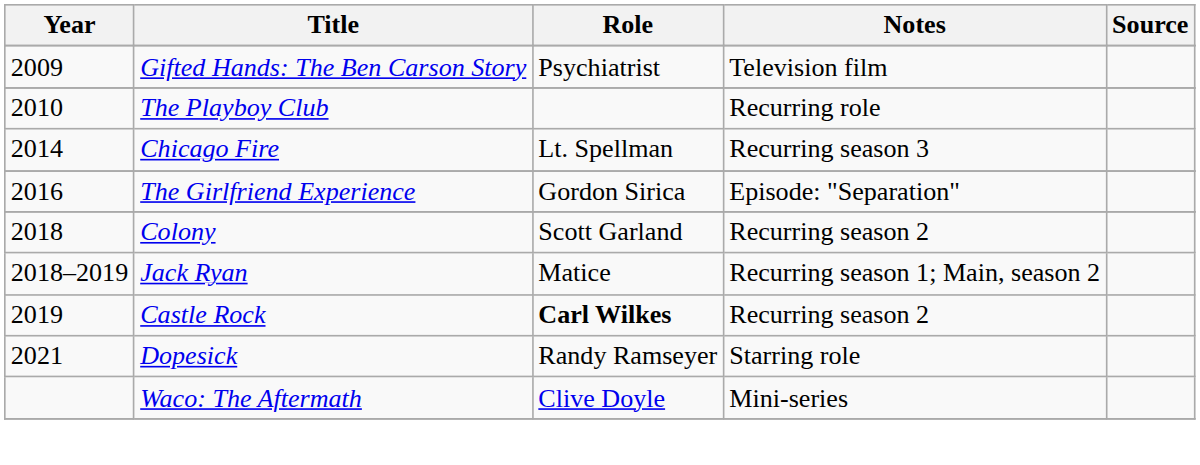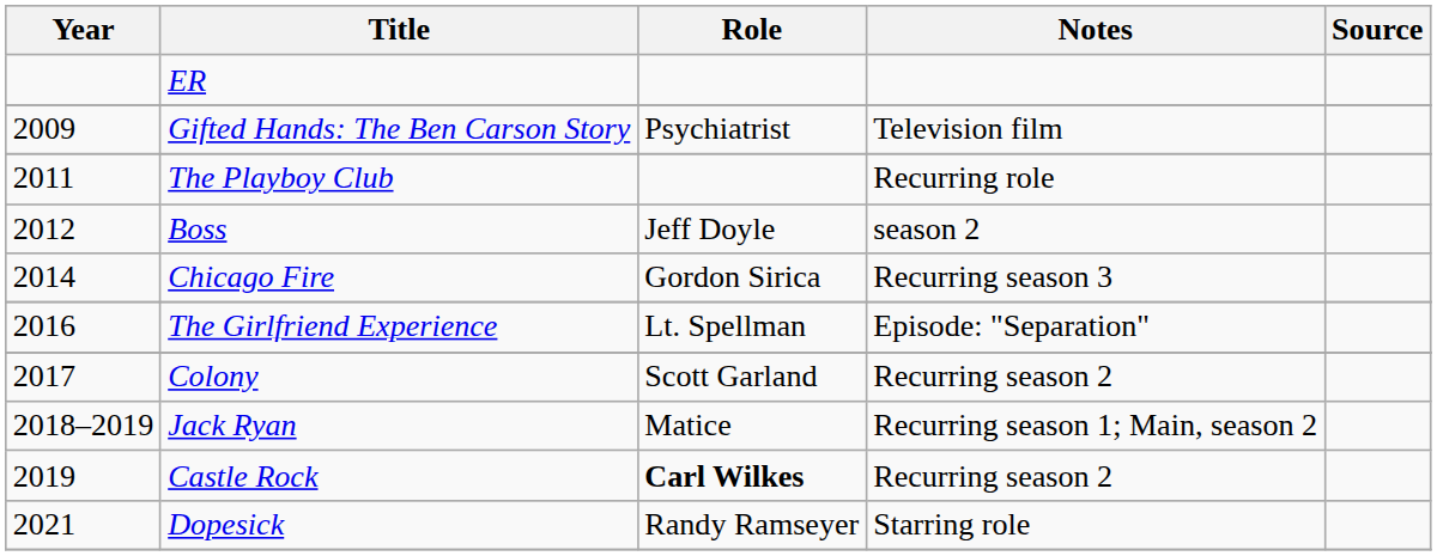 <table class="wikitable sortable plainrowheaders">
 <tr>
 <th>Year</th>
 <th>Title</th>
 <th>Role</th>
 <th class="unsortable">Notes</th>
 <th class="unsortable">Source</th>
+</tr>
+<tr>
+<td></td>
+<td><em><a href='#'>ER</a></em></td>
+<td></td>
+<td></td>
+<td></td>
 </tr>
 <tr>
 </tr>
 <tr>
 <td>2009</td>
 <td><em><a href='#'>Gifted Hands: The Ben Carson Story</a></em></td>
 <td>Psychiatrist</td>
 <td>Television film</td>
 <td></td>
 </tr>
 <tr>
 </tr>
 <tr>
-<td>2010</td>
+<td>2011</td>
 <td><em><a href='#'>The Playboy Club</a></em></td>
 <td></td>
 <td>Recurring role</td>
 <td></td>
 </tr>
 <tr>
+<td>2012</td>
+<td><a href='#'><em>Boss</em></a></td>
+<td>Jeff Doyle</td>
+<td>season 2</td>
+<td></td>
+</tr>
+<tr>
 <td>2014</td>
 <td><a href='#'><em>Chicago Fire</em></a></td>
-<td>Lt. Spellman</td>
+<td>Gordon Sirica</td>
 <td>Recurring season 3 </td>
 <td></td>
 </tr>
 <tr>
 </tr>
 <tr>
 <td>2016</td>
 <td><a href='#'><em>The Girlfriend Experience</em></a></td>
-<td>Gordon Sirica</td>
+<td>Lt. Spellman</td>
 <td>Episode: "Separation"</td>
 <td></td>
 </tr>
 <tr>
 </tr>
 <tr>
-<td>2018</td>
+<td>2017</td>
 <td><a href='#'><em>Colony</em></a></td>
 <td>Scott Garland</td>
 <td>Recurring season 2</td>
 <td></td>
 </tr>
 <tr>
 <td>2018–2019</td>
 <td><a href='#'><em>Jack Ryan</em></a></td>
 <td>Matice</td>
 <td>Recurring season 1; Main, season 2</td>
 <td></td>
 </tr>
 <tr>
 <td>2019</td>
 <td><a href='#'><em>Castle Rock</em></a></td>
 <td><strong>Carl Wilkes</strong></td>
 <td>Recurring season 2</td>
 <td></td>
 </tr>
 <tr>
 <td>2021</td>
 <td><a href='#'><em>Dopesick</em></a></td>
 <td>Randy Ramseyer</td>
 <td>Starring role</td>
 <td></td>
 </tr>
 <tr>
-<td></td>
-<td><em><a href='#'>Waco: The Aftermath</a></em> </td>
-<td><a href='#'>Clive Doyle</a></td>
-<td>Mini-series</td>
-<td></td>
-</tr>
-<tr>
 </tr>
 </table>
